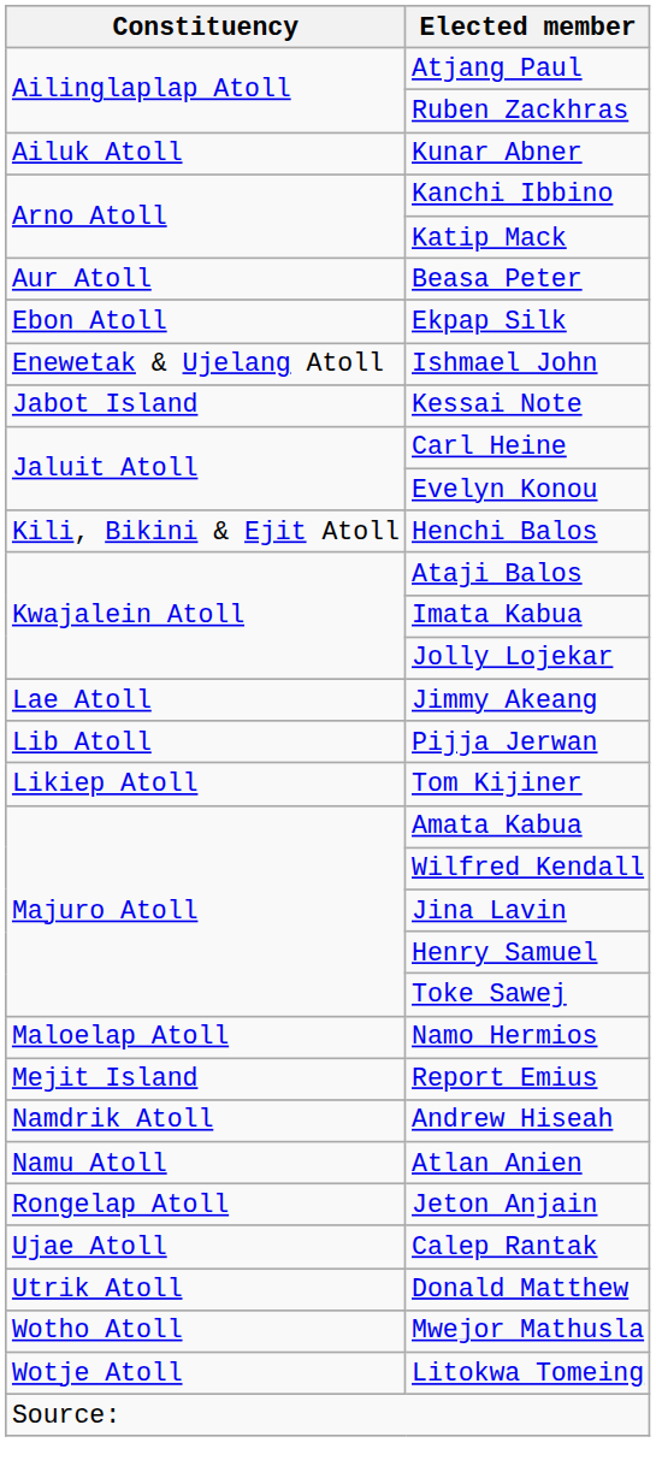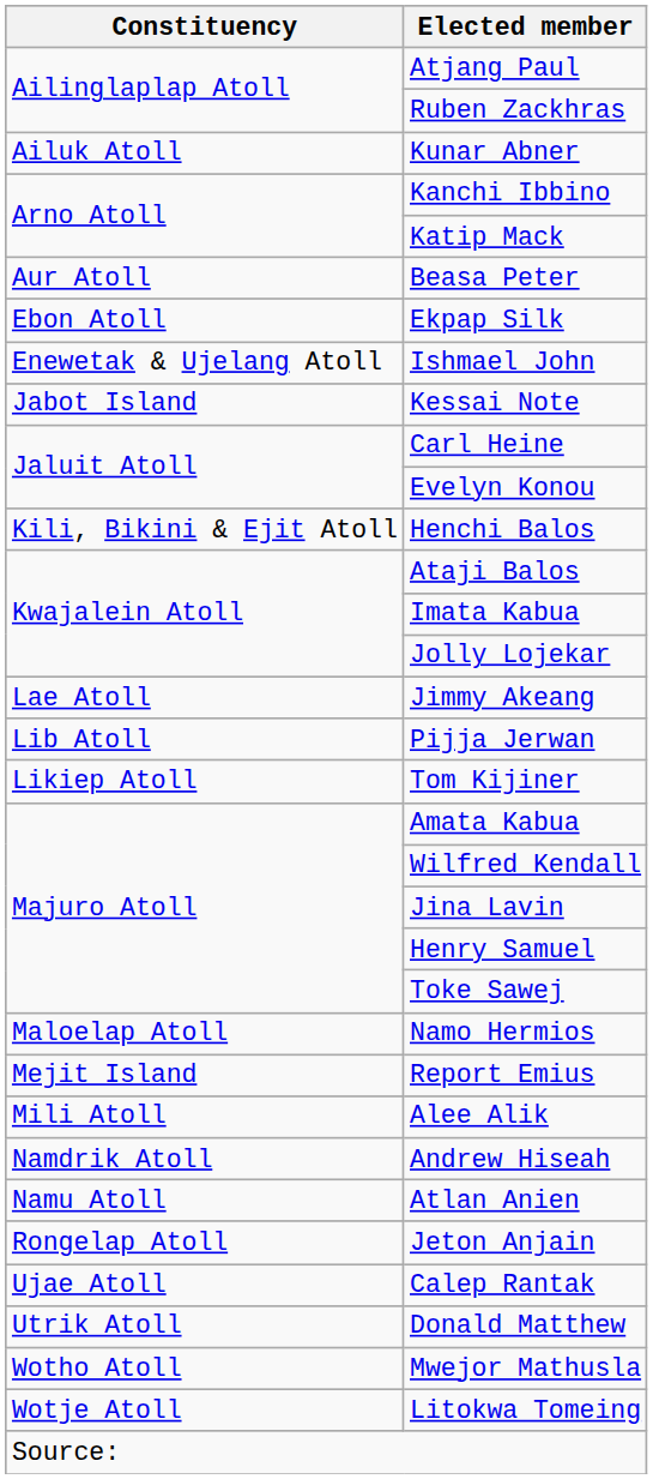 <table class=wikitable>
 <tr>
 <th>Constituency</th>
 <th>Elected member</th>
 </tr>
 <tr>
 <td rowspan=2><a href='#'>Ailinglaplap Atoll</a></td>
 <td><a href='#'>Atjang Paul</a></td>
 </tr>
 <tr>
 <td><a href='#'>Ruben Zackhras</a></td>
 </tr>
 <tr>
 <td><a href='#'>Ailuk Atoll</a></td>
 <td><a href='#'>Kunar Abner</a></td>
 </tr>
 <tr>
 <td rowspan=2><a href='#'>Arno Atoll</a></td>
 <td><a href='#'>Kanchi Ibbino</a></td>
 </tr>
 <tr>
 <td><a href='#'>Katip Mack</a></td>
 </tr>
 <tr>
 <td><a href='#'>Aur Atoll</a></td>
 <td><a href='#'>Beasa Peter</a></td>
 </tr>
 <tr>
 <td><a href='#'>Ebon Atoll</a></td>
 <td><a href='#'>Ekpap Silk</a></td>
 </tr>
 <tr>
 <td><a href='#'>Enewetak</a> & <a href='#'>Ujelang</a> Atoll</td>
 <td><a href='#'>Ishmael John</a></td>
 </tr>
 <tr>
 <td><a href='#'>Jabot Island</a></td>
 <td><a href='#'>Kessai Note</a></td>
 </tr>
 <tr>
 <td rowspan=2><a href='#'>Jaluit Atoll</a></td>
 <td><a href='#'>Carl Heine</a></td>
 </tr>
 <tr>
 <td><a href='#'>Evelyn Konou</a></td>
 </tr>
 <tr>
 <td><a href='#'>Kili</a>, <a href='#'>Bikini</a> & <a href='#'>Ejit</a> Atoll</td>
 <td><a href='#'>Henchi Balos</a></td>
 </tr>
 <tr>
 <td rowspan=3><a href='#'>Kwajalein Atoll</a></td>
 <td><a href='#'>Ataji Balos</a></td>
 </tr>
 <tr>
 <td><a href='#'>Imata Kabua</a></td>
 </tr>
 <tr>
 <td><a href='#'>Jolly Lojekar</a></td>
 </tr>
 <tr>
 <td><a href='#'>Lae Atoll</a></td>
 <td><a href='#'>Jimmy Akeang</a></td>
 </tr>
 <tr>
 <td><a href='#'>Lib Atoll</a></td>
 <td><a href='#'>Pijja Jerwan</a></td>
 </tr>
 <tr>
 <td><a href='#'>Likiep Atoll</a></td>
 <td><a href='#'>Tom Kijiner</a></td>
 </tr>
 <tr>
 <td rowspan=5><a href='#'>Majuro Atoll</a></td>
 <td><a href='#'>Amata Kabua</a></td>
 </tr>
 <tr>
 <td><a href='#'>Wilfred Kendall</a></td>
 </tr>
 <tr>
 <td><a href='#'>Jina Lavin</a></td>
 </tr>
 <tr>
 <td><a href='#'>Henry Samuel</a></td>
 </tr>
 <tr>
 <td><a href='#'>Toke Sawej</a></td>
 </tr>
 <tr>
 <td><a href='#'>Maloelap Atoll</a></td>
 <td><a href='#'>Namo Hermios</a></td>
 </tr>
 <tr>
 <td><a href='#'>Mejit Island</a></td>
 <td><a href='#'>Report Emius</a></td>
 </tr>
 <tr>
+<td><a href='#'>Mili Atoll</a></td>
+<td><a href='#'>Alee Alik</a></td>
+</tr>
+<tr>
 <td><a href='#'>Namdrik Atoll</a></td>
 <td><a href='#'>Andrew Hiseah</a></td>
 </tr>
 <tr>
 <td><a href='#'>Namu Atoll</a></td>
 <td><a href='#'>Atlan Anien</a></td>
 </tr>
 <tr>
 <td><a href='#'>Rongelap Atoll</a></td>
 <td><a href='#'>Jeton Anjain</a></td>
 </tr>
 <tr>
 <td><a href='#'>Ujae Atoll</a></td>
 <td><a href='#'>Calep Rantak</a></td>
 </tr>
 <tr>
 <td><a href='#'>Utrik Atoll</a></td>
 <td><a href='#'>Donald Matthew</a></td>
 </tr>
 <tr>
 <td><a href='#'>Wotho Atoll</a></td>
 <td><a href='#'>Mwejor Mathusla</a></td>
 </tr>
 <tr>
 <td><a href='#'>Wotje Atoll</a></td>
 <td><a href='#'>Litokwa Tomeing</a></td>
 </tr>
 <tr>
 <td colspan=2>Source:  </td>
 </tr>
 </table>
